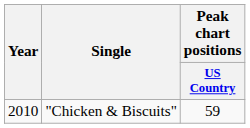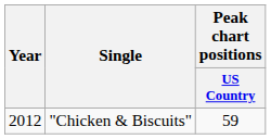 <table class="wikitable" style="text-align:center;">
 <tr>
 <th rowspan="2">Year</th>
 <th rowspan="2">Single</th>
 <th>Peak chart positions</th>
 </tr>
 <tr style="font-size:smaller;">
 <th style="width:60px;"><a href='#'>US Country</a></th>
 </tr>
 <tr>
-<td>2010</td>
+<td>2012</td>
 <td style="text-align:left;">"Chicken & Biscuits"</td>
 <td>59</td>
 </tr>
 </table>
